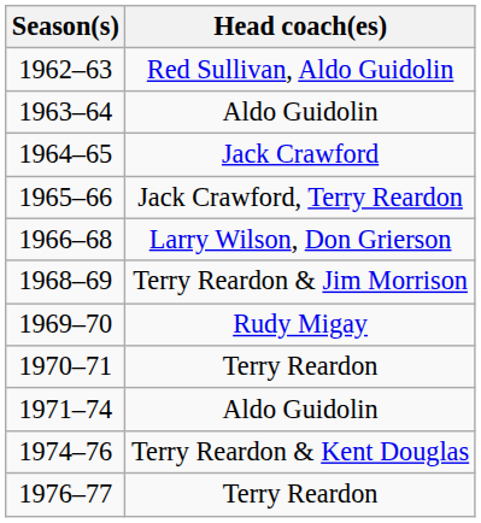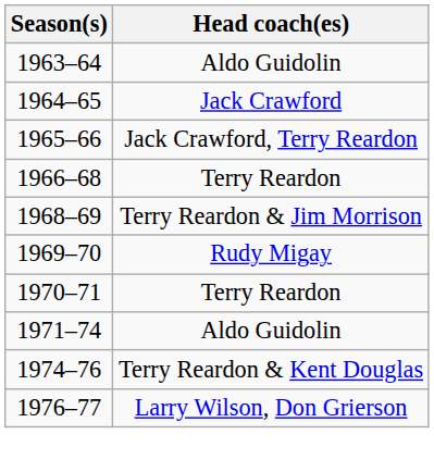 <table class="wikitable" style="text-align:center">
 <tr>
 <th>Season(s)</th>
 <th>Head coach(es)</th>
-</tr>
-<tr>
-<td>1962–63</td>
-<td><a href='#'>Red Sullivan</a>, <a href='#'>Aldo Guidolin</a></td>
 </tr>
 <tr>
 <td>1963–64</td>
 <td>Aldo Guidolin</td>
 </tr>
 <tr>
 <td>1964–65</td>
 <td><a href='#'>Jack Crawford</a></td>
 </tr>
 <tr>
 <td>1965–66</td>
 <td>Jack Crawford, <a href='#'>Terry Reardon</a></td>
 </tr>
 <tr>
 <td>1966–68</td>
-<td><a href='#'>Larry Wilson</a>, <a href='#'>Don Grierson</a></td>
+<td>Terry Reardon</td>
 </tr>
 <tr>
 <td>1968–69</td>
 <td>Terry Reardon & <a href='#'>Jim Morrison</a></td>
 </tr>
 <tr>
 <td>1969–70</td>
 <td><a href='#'>Rudy Migay</a></td>
 </tr>
 <tr>
 <td>1970–71</td>
 <td>Terry Reardon</td>
 </tr>
 <tr>
 <td>1971–74</td>
 <td>Aldo Guidolin</td>
 </tr>
 <tr>
 <td>1974–76</td>
 <td>Terry Reardon & <a href='#'>Kent Douglas</a></td>
 </tr>
 <tr>
 <td>1976–77</td>
-<td>Terry Reardon</td>
+<td><a href='#'>Larry Wilson</a>, <a href='#'>Don Grierson</a></td>
 </tr>
 </table>
